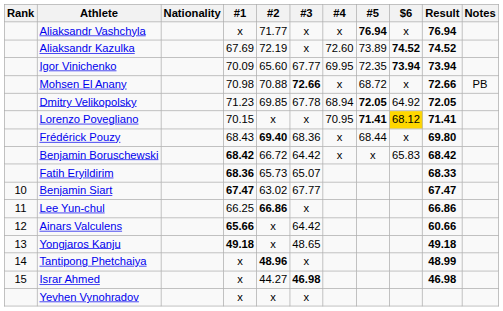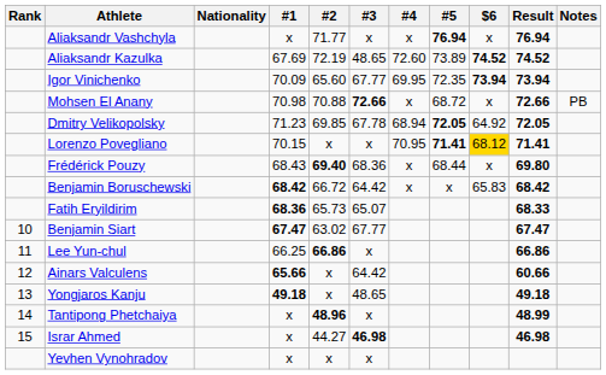 <table class="wikitable sortable" style="text-align:center">
 <tr>
 <th>Rank</th>
 <th>Athlete</th>
 <th>Nationality</th>
 <th>#1</th>
 <th>#2</th>
 <th>#3</th>
 <th>#4</th>
 <th>#5</th>
 <th>$6</th>
 <th>Result</th>
 <th>Notes</th>
 </tr>
 <tr>
 <td></td>
 <td align="left"><a href='#'>Aliaksandr Vashchyla</a></td>
 <td align=left></td>
 <td>x</td>
 <td>71.77</td>
 <td>x</td>
 <td>x</td>
 <td><strong>76.94</strong></td>
 <td>x</td>
 <td><strong>76.94</strong></td>
 <td></td>
 </tr>
 <tr>
 <td></td>
 <td align="left"><a href='#'>Aliaksandr Kazulka</a></td>
 <td align=left></td>
 <td>67.69</td>
 <td>72.19</td>
-<td>x</td>
+<td>48.65</td>
 <td>72.60</td>
 <td>73.89</td>
 <td><strong>74.52</strong></td>
 <td><strong>74.52</strong></td>
 <td></td>
 </tr>
 <tr>
 <td></td>
 <td align="left"><a href='#'>Igor Vinichenko</a></td>
 <td align=left></td>
 <td>70.09</td>
 <td>65.60</td>
 <td>67.77</td>
 <td>69.95</td>
 <td>72.35</td>
 <td><strong>73.94</strong></td>
 <td><strong>73.94</strong></td>
 <td></td>
 </tr>
 <tr>
 <td></td>
 <td align="left"><a href='#'>Mohsen El Anany</a></td>
 <td align=left></td>
 <td>70.98</td>
 <td>70.88</td>
 <td><strong>72.66</strong></td>
 <td>x</td>
 <td>68.72</td>
 <td>x</td>
 <td><strong>72.66</strong></td>
 <td>PB</td>
 </tr>
 <tr>
 <td></td>
 <td align="left"><a href='#'>Dmitry Velikopolsky</a></td>
 <td align=left></td>
 <td>71.23</td>
 <td>69.85</td>
 <td>67.78</td>
 <td>68.94</td>
 <td><strong>72.05</strong></td>
 <td>64.92</td>
 <td><strong>72.05</strong></td>
 <td></td>
 </tr>
 <tr>
 <td></td>
 <td align="left"><a href='#'>Lorenzo Povegliano</a></td>
 <td align=left></td>
 <td>70.15</td>
 <td>x</td>
 <td>x</td>
 <td>70.95</td>
 <td><strong>71.41</strong></td>
 <td style="background: gold;">68.12</td>
 <td><strong>71.41</strong></td>
 <td></td>
 </tr>
 <tr>
 <td></td>
 <td align="left"><a href='#'>Frédérick Pouzy</a></td>
 <td align=left></td>
 <td>68.43</td>
 <td><strong>69.40</strong></td>
 <td>68.36</td>
 <td>x</td>
 <td>68.44</td>
 <td>x</td>
 <td><strong>69.80</strong></td>
 <td></td>
 </tr>
 <tr>
 <td></td>
 <td align="left"><a href='#'>Benjamin Boruschewski</a></td>
 <td align=left></td>
 <td><strong>68.42</strong></td>
 <td>66.72</td>
 <td>64.42</td>
 <td>x</td>
 <td>x</td>
 <td>65.83</td>
 <td><strong>68.42</strong></td>
 <td></td>
 </tr>
 <tr>
 <td></td>
 <td align="left"><a href='#'>Fatih Eryildirim</a></td>
 <td align=left></td>
 <td><strong>68.36</strong></td>
 <td>65.73</td>
 <td>65.07</td>
 <td></td>
 <td></td>
 <td></td>
 <td><strong>68.33</strong></td>
 <td></td>
 </tr>
 <tr>
 <td>10</td>
 <td align="left"><a href='#'>Benjamin Siart</a></td>
 <td align=left></td>
 <td><strong>67.47</strong></td>
 <td>63.02</td>
 <td>67.77</td>
 <td></td>
 <td></td>
 <td></td>
 <td><strong>67.47</strong></td>
 <td></td>
 </tr>
 <tr>
 <td>11</td>
 <td align="left"><a href='#'>Lee Yun-chul</a></td>
 <td align=left></td>
 <td>66.25</td>
 <td><strong>66.86</strong></td>
 <td>x</td>
 <td></td>
 <td></td>
 <td></td>
 <td><strong>66.86</strong></td>
 <td></td>
 </tr>
 <tr>
 <td>12</td>
 <td align="left"><a href='#'>Ainars Valculens</a></td>
 <td align=left></td>
 <td><strong>65.66</strong></td>
 <td>x</td>
 <td>64.42</td>
 <td></td>
 <td></td>
 <td></td>
 <td><strong>60.66</strong></td>
 <td></td>
 </tr>
 <tr>
 <td>13</td>
 <td align="left"><a href='#'>Yongjaros Kanju</a></td>
 <td align=left></td>
 <td><strong>49.18</strong></td>
 <td>x</td>
 <td>48.65</td>
 <td></td>
 <td></td>
 <td></td>
 <td><strong>49.18</strong></td>
 <td></td>
 </tr>
 <tr>
 <td>14</td>
 <td align="left"><a href='#'>Tantipong Phetchaiya</a></td>
 <td align=left></td>
 <td>x</td>
 <td><strong>48.96</strong></td>
 <td>x</td>
 <td></td>
 <td></td>
 <td></td>
 <td><strong>48.99</strong></td>
 <td></td>
 </tr>
 <tr>
 <td>15</td>
 <td align="left"><a href='#'>Israr Ahmed</a></td>
 <td align=left></td>
 <td>x</td>
 <td>44.27</td>
 <td><strong>46.98</strong></td>
 <td></td>
 <td></td>
 <td></td>
 <td><strong>46.98</strong></td>
 <td></td>
 </tr>
 <tr>
 <td></td>
 <td align="left"><a href='#'>Yevhen Vynohradov</a></td>
 <td align=left></td>
 <td>x</td>
 <td>x</td>
 <td>x</td>
 <td></td>
 <td></td>
 <td></td>
 <td><strong></strong></td>
 <td></td>
 </tr>
 </table>
